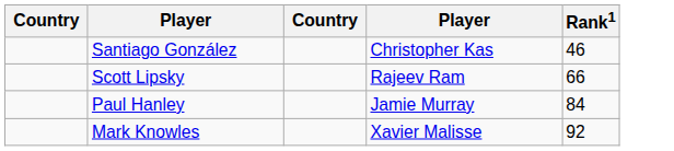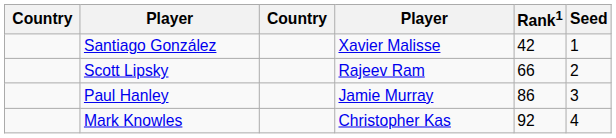 <table class="sortable wikitable">
 <tr>
 <th width="70">Country</th>
 <th width="175">Player</th>
 <th width="70">Country</th>
 <th width="175">Player</th>
 <th>Rank<sup>1</sup></th>
+<th>Seed</th>
 </tr>
 <tr>
 <td></td>
 <td><a href='#'>Santiago González</a></td>
 <td></td>
-<td><a href='#'>Christopher Kas</a></td>
-<td>46</td>
+<td><a href='#'>Xavier Malisse</a></td>
+<td>42</td>
+<td>1</td>
 </tr>
 <tr>
 <td></td>
 <td><a href='#'>Scott Lipsky</a></td>
 <td></td>
 <td><a href='#'>Rajeev Ram</a></td>
 <td>66</td>
+<td>2</td>
 </tr>
 <tr>
 <td></td>
 <td><a href='#'>Paul Hanley</a></td>
 <td></td>
 <td><a href='#'>Jamie Murray</a></td>
-<td>84</td>
+<td>86</td>
+<td>3</td>
 </tr>
 <tr>
 <td></td>
 <td><a href='#'>Mark Knowles</a></td>
 <td></td>
-<td><a href='#'>Xavier Malisse</a></td>
+<td><a href='#'>Christopher Kas</a></td>
 <td>92</td>
+<td>4</td>
 </tr>
 </table>
